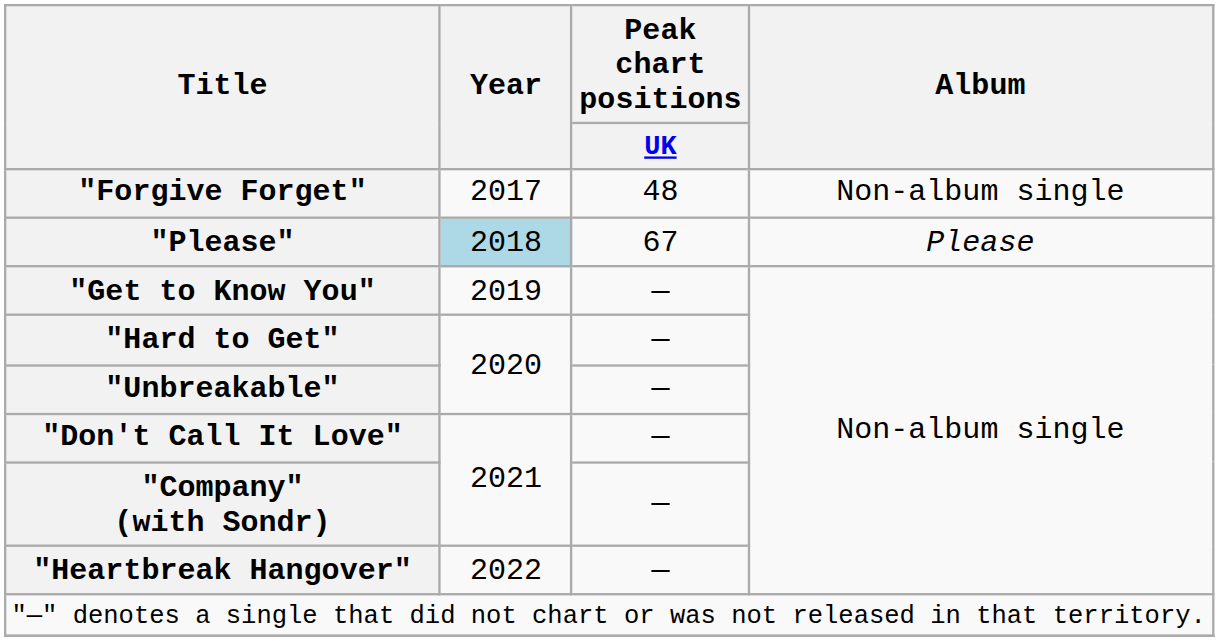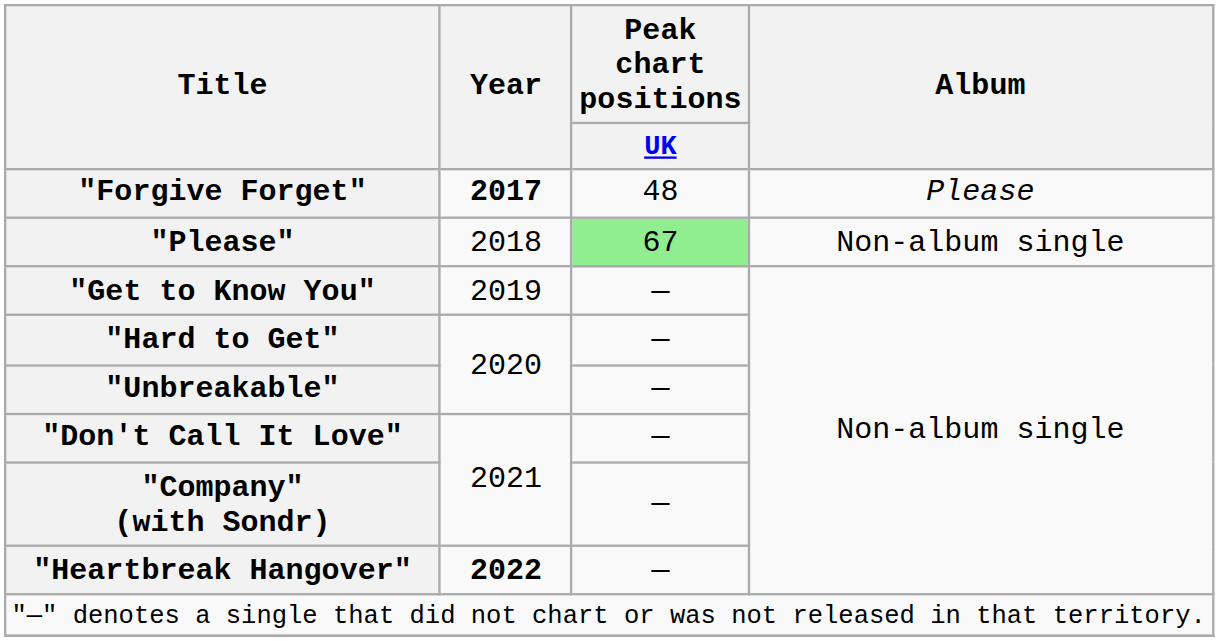 <table class="wikitable plainrowheaders" style="text-align:center;">
 <tr>
 <th scope="col" rowspan="2" style="width:14em;">Title</th>
 <th scope="col" rowspan="2">Year</th>
 <th scope="col" colspan="1">Peak chart positions</th>
 <th scope="col" rowspan="2">Album</th>
 </tr>
 <tr>
 <th scope="col" style="width:3em;font-size:90%;"><a href='#'>UK</a><br></th>
 </tr>
 <tr>
 <th scope="row">"Forgive Forget"</th>
-<td>2017</td>
+<td><strong>2017</strong></td>
 <td>48</td>
-<td>Non-album single</td>
+<td><em>Please</em></td>
 </tr>
 <tr>
 <th scope="row">"Please"</th>
-<td style="background: lightblue;">2018</td>
-<td>67</td>
-<td><em>Please</em></td>
+<td>2018</td>
+<td style="background: lightgreen;">67</td>
+<td>Non-album single</td>
 </tr>
 <tr>
 <th scope="row">"Get to Know You"</th>
 <td>2019</td>
 <td>—</td>
 <td rowspan="6">Non-album single</td>
 </tr>
 <tr>
 <th scope="row">"Hard to Get"</th>
 <td rowspan="2">2020</td>
 <td>—</td>
 </tr>
 <tr>
 <th scope="row">"Unbreakable"</th>
 <td>—</td>
 </tr>
 <tr>
 <th scope="row">"Don't Call It Love"</th>
 <td rowspan="2">2021</td>
 <td>—</td>
 </tr>
 <tr>
 <th scope="row">"Company"<br>(with Sondr)</th>
 <td>—</td>
 </tr>
 <tr>
 <th scope="row">"Heartbreak Hangover"</th>
-<td>2022</td>
+<td><strong>2022</strong></td>
 <td>—</td>
 </tr>
 <tr>
 <td colspan="10" style="font-size:85%">"—" denotes a single that did not chart or was not released in that territory.</td>
 </tr>
 <tr>
 </tr>
 </table>
